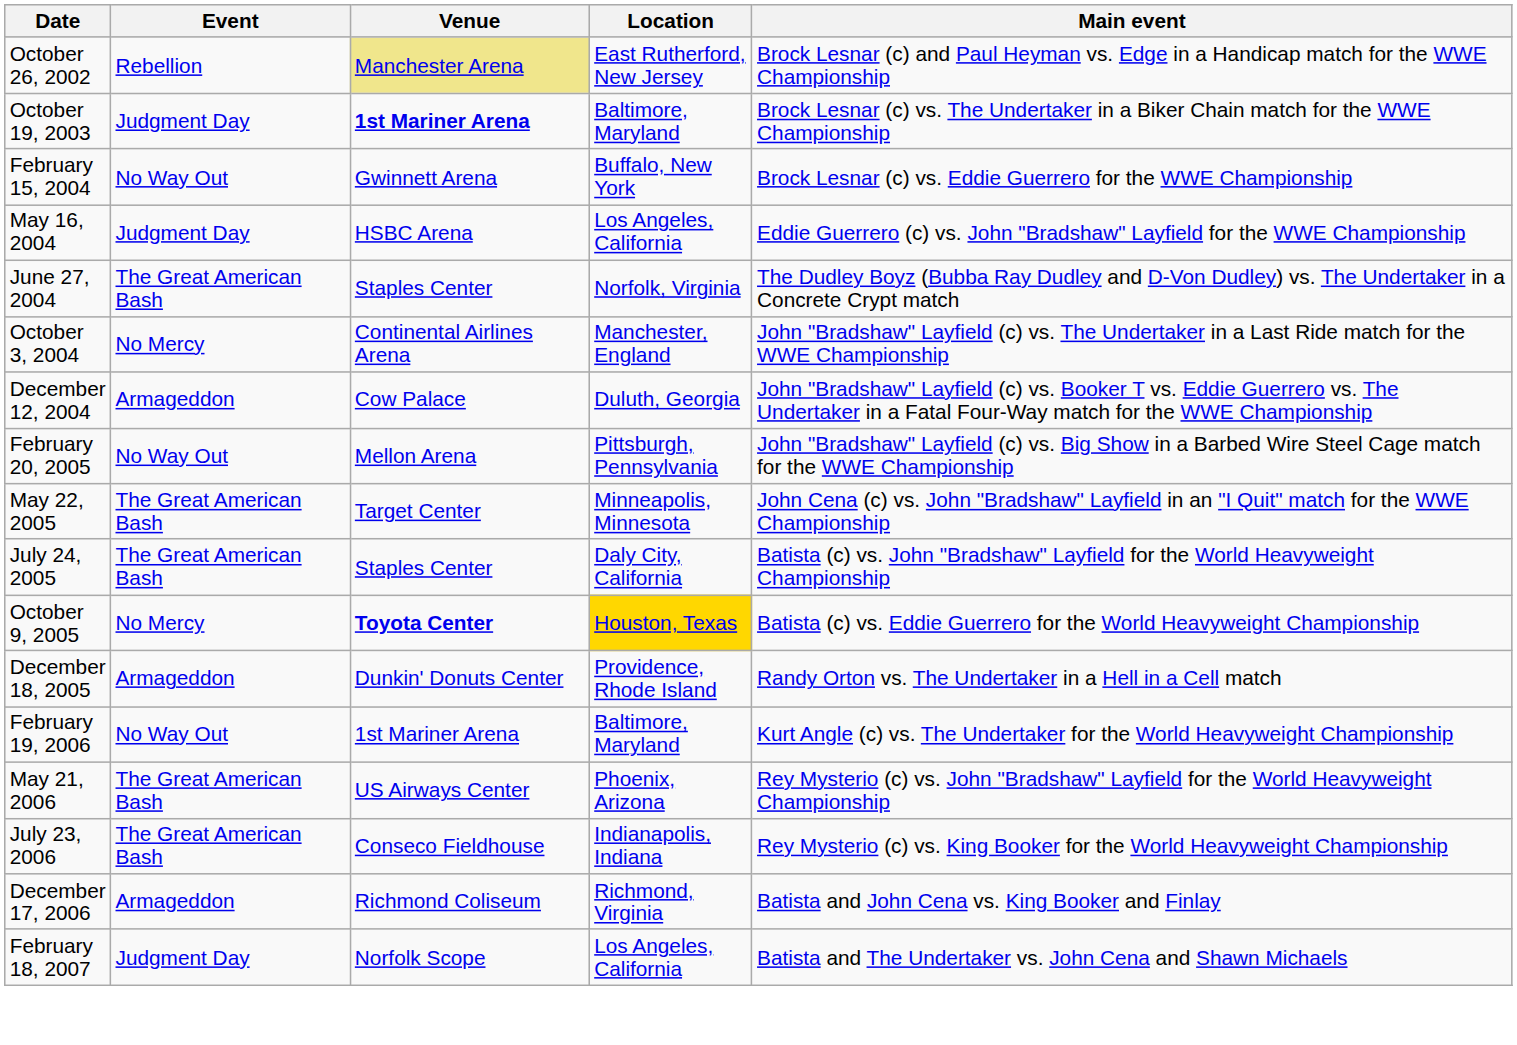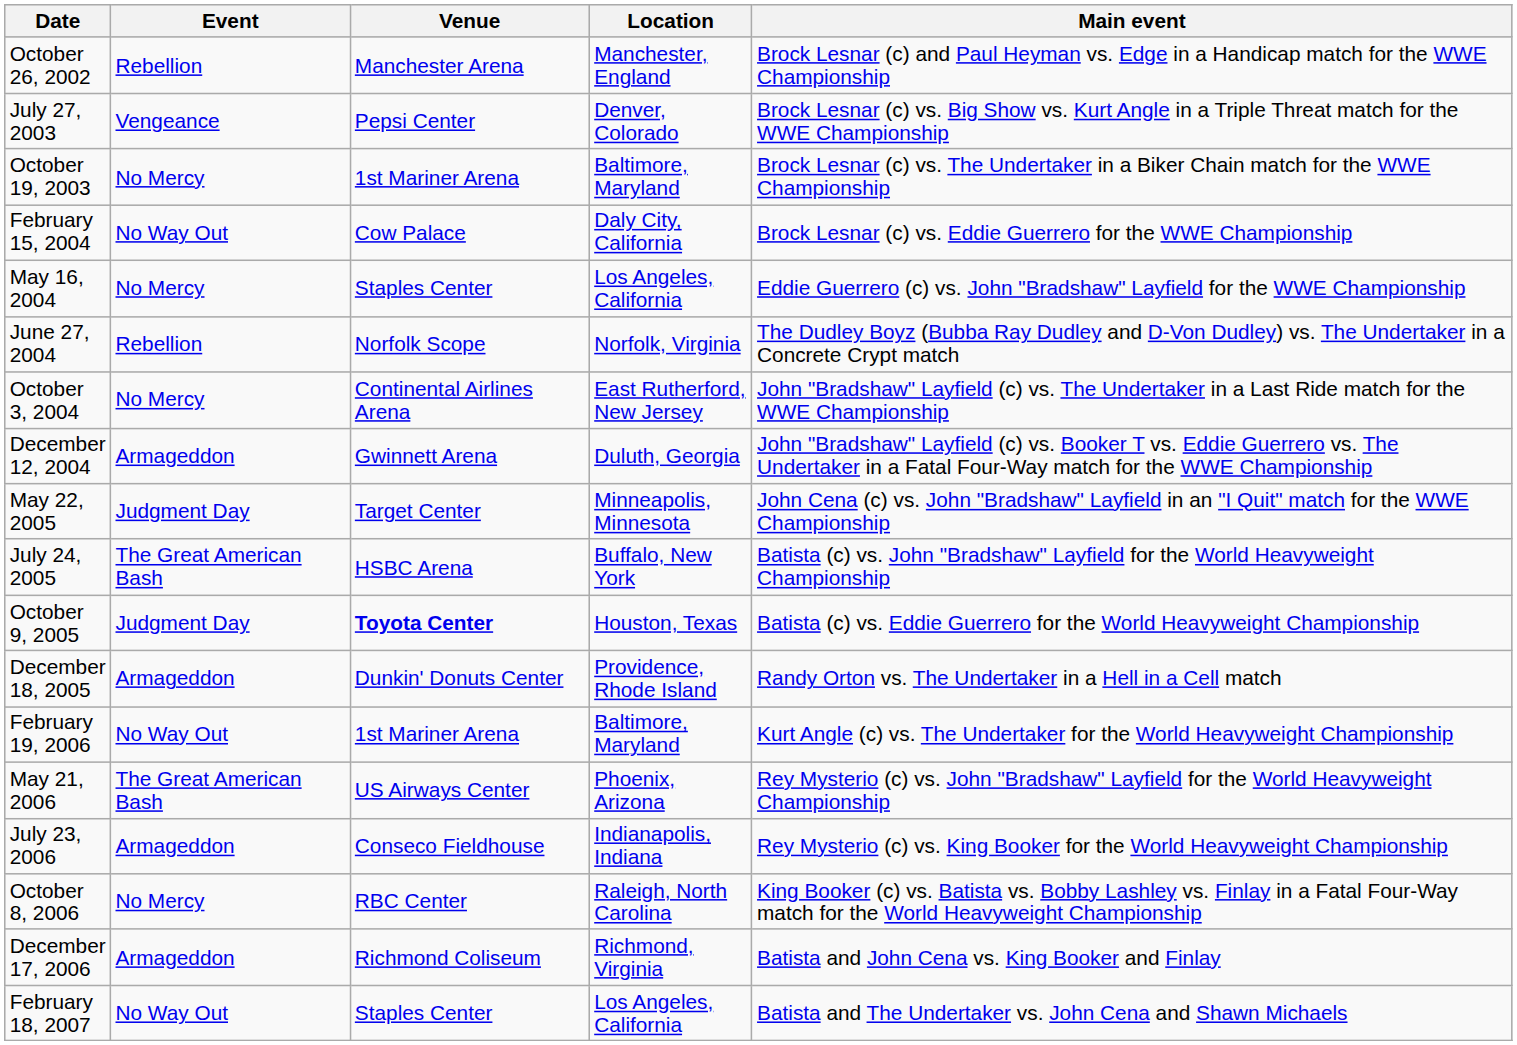 <table class="sortable wikitable succession-box" style="font-size:85%;">
 <tr>
 <th scope="col" width="10">Date</th>
 <th scope="col" width="150">Event</th>
 <th scope="col" width="150">Venue</th>
 <th scope="col" width="100">Location</th>
 <th scope="col" width="490">Main event</th>
 </tr>
 <tr>
 <td>October 26, 2002</td>
 <td><a href='#'>Rebellion</a></td>
-<td style="background: khaki;"><a href='#'>Manchester Arena</a></td>
-<td><a href='#'>East Rutherford, New Jersey</a></td>
+<td><a href='#'>Manchester Arena</a></td>
+<td><a href='#'>Manchester, England</a></td>
 <td><a href='#'>Brock Lesnar</a> (c) and <a href='#'>Paul Heyman</a> vs. <a href='#'>Edge</a> in a Handicap match for the <a href='#'>WWE Championship</a></td>
 </tr>
 <tr>
+<td>July 27, 2003</td>
+<td><a href='#'>Vengeance</a></td>
+<td><a href='#'>Pepsi Center</a></td>
+<td><a href='#'>Denver, Colorado</a></td>
+<td><a href='#'>Brock Lesnar</a> (c) vs. <a href='#'>Big Show</a> vs. <a href='#'>Kurt Angle</a> in a Triple Threat match for the <a href='#'>WWE Championship</a></td>
+</tr>
+<tr>
 <td>October 19, 2003</td>
-<td><a href='#'>Judgment Day</a></td>
-<td><strong><a href='#'>1st Mariner Arena</a></strong></td>
+<td><a href='#'>No Mercy</a></td>
+<td><a href='#'>1st Mariner Arena</a></td>
 <td><a href='#'>Baltimore, Maryland</a></td>
 <td><a href='#'>Brock Lesnar</a> (c) vs. <a href='#'>The Undertaker</a> in a Biker Chain match for the <a href='#'>WWE Championship</a></td>
 </tr>
 <tr>
 <td>February 15, 2004</td>
 <td><a href='#'>No Way Out</a></td>
-<td><a href='#'>Gwinnett Arena</a></td>
-<td><a href='#'>Buffalo, New York</a></td>
+<td><a href='#'>Cow Palace</a></td>
+<td><a href='#'>Daly City, California</a></td>
 <td><a href='#'>Brock Lesnar</a> (c) vs. <a href='#'>Eddie Guerrero</a> for the <a href='#'>WWE Championship</a></td>
 </tr>
 <tr>
 <td>May 16, 2004</td>
-<td><a href='#'>Judgment Day</a></td>
-<td><a href='#'>HSBC Arena</a></td>
+<td><a href='#'>No Mercy</a></td>
+<td><a href='#'>Staples Center</a></td>
 <td><a href='#'>Los Angeles, California</a></td>
 <td><a href='#'>Eddie Guerrero</a> (c) vs. <a href='#'>John "Bradshaw" Layfield</a> for the <a href='#'>WWE Championship</a></td>
 </tr>
 <tr>
 <td>June 27, 2004</td>
-<td><a href='#'>The Great American Bash</a></td>
-<td><a href='#'>Staples Center</a></td>
+<td><a href='#'>Rebellion</a></td>
+<td><a href='#'>Norfolk Scope</a></td>
 <td><a href='#'>Norfolk, Virginia</a></td>
 <td><a href='#'>The Dudley Boyz</a>  (<a href='#'>Bubba Ray Dudley</a> and <a href='#'>D-Von Dudley</a>) vs. <a href='#'>The Undertaker</a> in a Concrete Crypt match</td>
 </tr>
 <tr>
 <td>October 3, 2004</td>
 <td><a href='#'>No Mercy</a></td>
 <td><a href='#'>Continental Airlines Arena</a></td>
-<td><a href='#'>Manchester, England</a></td>
+<td><a href='#'>East Rutherford, New Jersey</a></td>
 <td><a href='#'>John "Bradshaw" Layfield</a> (c) vs. <a href='#'>The Undertaker</a> in a Last Ride match for the <a href='#'>WWE Championship</a></td>
 </tr>
 <tr>
 <td>December 12, 2004</td>
 <td><a href='#'>Armageddon</a></td>
-<td><a href='#'>Cow Palace</a></td>
+<td><a href='#'>Gwinnett Arena</a></td>
 <td><a href='#'>Duluth, Georgia</a></td>
 <td><a href='#'>John "Bradshaw" Layfield</a> (c) vs. <a href='#'>Booker T</a> vs. <a href='#'>Eddie Guerrero</a> vs. <a href='#'>The Undertaker</a> in a Fatal Four-Way match for the <a href='#'>WWE Championship</a></td>
 </tr>
 <tr>
-<td>February 20, 2005</td>
-<td><a href='#'>No Way Out</a></td>
-<td><a href='#'>Mellon Arena</a></td>
-<td><a href='#'>Pittsburgh, Pennsylvania</a></td>
-<td><a href='#'>John "Bradshaw" Layfield</a> (c) vs. <a href='#'>Big Show</a> in a Barbed Wire Steel Cage match for the <a href='#'>WWE Championship</a></td>
-</tr>
-<tr>
 <td>May 22, 2005</td>
-<td><a href='#'>The Great American Bash</a></td>
+<td><a href='#'>Judgment Day</a></td>
 <td><a href='#'>Target Center</a></td>
 <td><a href='#'>Minneapolis, Minnesota</a></td>
 <td><a href='#'>John Cena</a> (c) vs. <a href='#'>John "Bradshaw" Layfield</a> in an <a href='#'>"I Quit" match</a> for the <a href='#'>WWE Championship</a></td>
 </tr>
 <tr>
 <td>July 24, 2005</td>
 <td><a href='#'>The Great American Bash</a></td>
-<td><a href='#'>Staples Center</a></td>
-<td><a href='#'>Daly City, California</a></td>
+<td><a href='#'>HSBC Arena</a></td>
+<td><a href='#'>Buffalo, New York</a></td>
 <td><a href='#'>Batista</a> (c) vs. <a href='#'>John "Bradshaw" Layfield</a> for the <a href='#'>World Heavyweight Championship</a></td>
 </tr>
 <tr>
 <td>October 9, 2005</td>
-<td><a href='#'>No Mercy</a></td>
+<td><a href='#'>Judgment Day</a></td>
 <td><strong><a href='#'>Toyota Center</a></strong></td>
-<td style="background: gold;"><a href='#'>Houston, Texas</a></td>
+<td><a href='#'>Houston, Texas</a></td>
 <td><a href='#'>Batista</a> (c) vs. <a href='#'>Eddie Guerrero</a> for the <a href='#'>World Heavyweight Championship</a></td>
 </tr>
 <tr>
 <td>December 18, 2005</td>
 <td><a href='#'>Armageddon</a></td>
 <td><a href='#'>Dunkin' Donuts Center</a></td>
 <td><a href='#'>Providence, Rhode Island</a></td>
 <td><a href='#'>Randy Orton</a> vs. <a href='#'>The Undertaker</a> in a <a href='#'>Hell in a Cell</a> match</td>
 </tr>
 <tr>
 <td>February 19, 2006</td>
 <td><a href='#'>No Way Out</a></td>
 <td><a href='#'>1st Mariner Arena</a></td>
 <td><a href='#'>Baltimore, Maryland</a></td>
 <td><a href='#'>Kurt Angle</a> (c) vs. <a href='#'>The Undertaker</a> for the <a href='#'>World Heavyweight Championship</a></td>
 </tr>
 <tr>
 <td>May 21, 2006</td>
 <td><a href='#'>The Great American Bash</a></td>
 <td><a href='#'>US Airways Center</a></td>
 <td><a href='#'>Phoenix, Arizona</a></td>
 <td><a href='#'>Rey Mysterio</a> (c) vs. <a href='#'>John "Bradshaw" Layfield</a> for the <a href='#'>World Heavyweight Championship</a></td>
 </tr>
 <tr>
 <td>July 23, 2006</td>
-<td><a href='#'>The Great American Bash</a></td>
+<td><a href='#'>Armageddon</a></td>
 <td><a href='#'>Conseco Fieldhouse</a></td>
 <td><a href='#'>Indianapolis, Indiana</a></td>
 <td><a href='#'>Rey Mysterio</a> (c) vs. <a href='#'>King Booker</a> for the <a href='#'>World Heavyweight Championship</a></td>
+</tr>
+<tr>
+<td>October 8, 2006</td>
+<td><a href='#'>No Mercy</a></td>
+<td><a href='#'>RBC Center</a></td>
+<td><a href='#'>Raleigh, North Carolina</a></td>
+<td><a href='#'>King Booker</a> (c) vs. <a href='#'>Batista</a> vs. <a href='#'>Bobby Lashley</a> vs. <a href='#'>Finlay</a> in a Fatal Four-Way match for the <a href='#'>World Heavyweight Championship</a></td>
 </tr>
 <tr>
 <td>December 17, 2006</td>
 <td><a href='#'>Armageddon</a></td>
 <td><a href='#'>Richmond Coliseum</a></td>
 <td><a href='#'>Richmond, Virginia</a></td>
 <td><a href='#'>Batista</a> and <a href='#'>John Cena</a> vs. <a href='#'>King Booker</a> and <a href='#'>Finlay</a></td>
 </tr>
 <tr>
 <td>February 18, 2007</td>
-<td><a href='#'>Judgment Day</a></td>
-<td><a href='#'>Norfolk Scope</a></td>
+<td><a href='#'>No Way Out</a></td>
+<td><a href='#'>Staples Center</a></td>
 <td><a href='#'>Los Angeles, California</a></td>
 <td><a href='#'>Batista</a> and <a href='#'>The Undertaker</a> vs. <a href='#'>John Cena</a> and <a href='#'>Shawn Michaels</a></td>
 </tr>
 <tr>
 </tr>
 </table>
